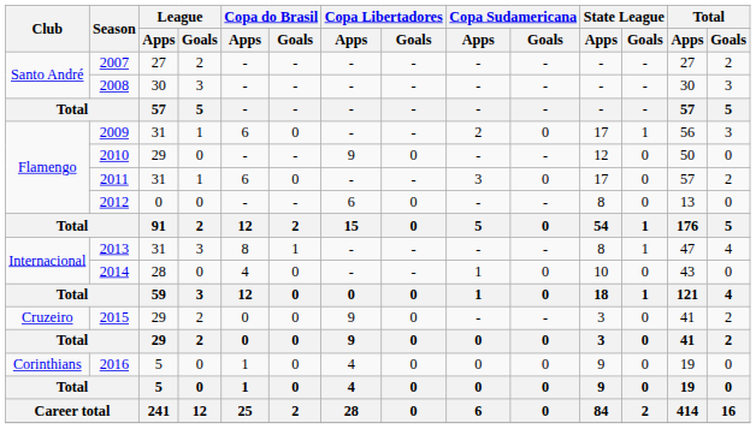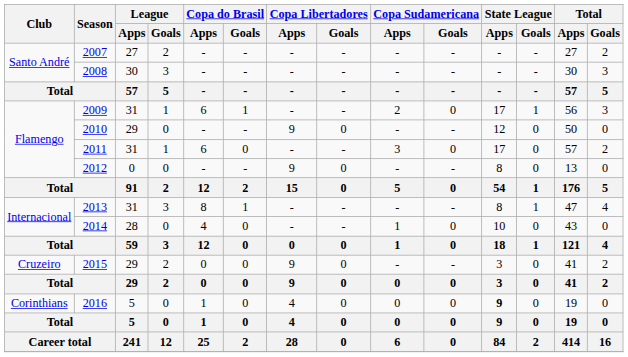 <table class="wikitable" style="text-align: center;">
 <tr>
 <th rowspan="2">Club</th>
 <th rowspan="2">Season</th>
 <th colspan="2">League</th>
 <th colspan="2"><a href='#'>Copa do Brasil</a></th>
 <th colspan="2"><a href='#'>Copa Libertadores</a></th>
 <th colspan="2"><a href='#'>Copa Sudamericana</a></th>
 <th colspan="2">State League</th>
 <th colspan="2">Total</th>
 </tr>
 <tr>
 <th>Apps</th>
 <th>Goals</th>
 <th>Apps</th>
 <th>Goals</th>
 <th>Apps</th>
 <th>Goals</th>
 <th>Apps</th>
 <th>Goals</th>
 <th>Apps</th>
 <th>Goals</th>
 <th>Apps</th>
 <th>Goals</th>
 </tr>
 <tr>
 <td rowspan="2" valign="center"><a href='#'>Santo André</a></td>
 <td><a href='#'>2007</a></td>
 <td>27</td>
 <td>2</td>
 <td>-</td>
 <td>-</td>
 <td>-</td>
 <td>-</td>
 <td>-</td>
 <td>-</td>
 <td>-</td>
 <td>-</td>
 <td>27</td>
 <td>2</td>
 </tr>
 <tr>
 <td><a href='#'>2008</a></td>
 <td>30</td>
 <td>3</td>
 <td>-</td>
 <td>-</td>
 <td>-</td>
 <td>-</td>
 <td>-</td>
 <td>-</td>
 <td>-</td>
 <td>-</td>
 <td>30</td>
 <td>3</td>
 </tr>
 <tr>
 <th colspan="2"><strong>Total</strong></th>
 <th>57</th>
 <th>5</th>
 <th>-</th>
 <th>-</th>
 <th>-</th>
 <th>-</th>
 <th>-</th>
 <th>-</th>
 <th>-</th>
 <th>-</th>
 <th>57</th>
 <th>5</th>
 </tr>
 <tr>
 <td rowspan="4" valign="center"><a href='#'>Flamengo</a></td>
 <td><a href='#'>2009</a></td>
 <td>31</td>
 <td>1</td>
 <td>6</td>
-<td>0</td>
+<td>1</td>
 <td>-</td>
 <td>-</td>
 <td>2</td>
 <td>0</td>
 <td>17</td>
 <td>1</td>
 <td>56</td>
 <td>3</td>
 </tr>
 <tr>
 <td><a href='#'>2010</a></td>
 <td>29</td>
 <td>0</td>
 <td>-</td>
 <td>-</td>
 <td>9</td>
 <td>0</td>
 <td>-</td>
 <td>-</td>
 <td>12</td>
 <td>0</td>
 <td>50</td>
 <td>0</td>
 </tr>
 <tr>
 <td><a href='#'>2011</a></td>
 <td>31</td>
 <td>1</td>
 <td>6</td>
 <td>0</td>
 <td>-</td>
 <td>-</td>
 <td>3</td>
 <td>0</td>
 <td>17</td>
 <td>0</td>
 <td>57</td>
 <td>2</td>
 </tr>
 <tr>
 <td><a href='#'>2012</a></td>
 <td>0</td>
 <td>0</td>
 <td>-</td>
 <td>-</td>
-<td>6</td>
+<td>9</td>
 <td>0</td>
 <td>-</td>
 <td>-</td>
 <td>8</td>
 <td>0</td>
 <td>13</td>
 <td>0</td>
 </tr>
 <tr>
 <th colspan="2"><strong>Total</strong></th>
 <th>91</th>
 <th>2</th>
 <th>12</th>
 <th>2</th>
 <th>15</th>
 <th>0</th>
 <th>5</th>
 <th>0</th>
 <th>54</th>
 <th>1</th>
 <th>176</th>
 <th>5</th>
 </tr>
 <tr>
 <td rowspan="2" valign="center"><a href='#'>Internacional</a></td>
 <td><a href='#'>2013</a></td>
 <td>31</td>
 <td>3</td>
 <td>8</td>
 <td>1</td>
 <td>-</td>
 <td>-</td>
 <td>-</td>
 <td>-</td>
 <td>8</td>
 <td>1</td>
 <td>47</td>
 <td>4</td>
 </tr>
 <tr>
 <td><a href='#'>2014</a></td>
 <td>28</td>
 <td>0</td>
 <td>4</td>
 <td>0</td>
 <td>-</td>
 <td>-</td>
 <td>1</td>
 <td>0</td>
 <td>10</td>
 <td>0</td>
 <td>43</td>
 <td>0</td>
 </tr>
 <tr>
 <th colspan="2"><strong>Total</strong></th>
 <th>59</th>
 <th>3</th>
 <th>12</th>
 <th>0</th>
 <th>0</th>
 <th>0</th>
 <th>1</th>
 <th>0</th>
 <th>18</th>
 <th>1</th>
 <th>121</th>
 <th>4</th>
 </tr>
 <tr>
 <td rowspan="1" valign="center"><a href='#'>Cruzeiro</a></td>
 <td><a href='#'>2015</a></td>
 <td>29</td>
 <td>2</td>
 <td>0</td>
 <td>0</td>
 <td>9</td>
 <td>0</td>
 <td>-</td>
 <td>-</td>
 <td>3</td>
 <td>0</td>
 <td>41</td>
 <td>2</td>
 </tr>
 <tr>
 <th colspan="2"><strong>Total</strong></th>
 <th>29</th>
 <th>2</th>
 <th>0</th>
 <th>0</th>
 <th>9</th>
 <th>0</th>
 <th>0</th>
 <th>0</th>
 <th>3</th>
 <th>0</th>
 <th>41</th>
 <th>2</th>
 </tr>
 <tr>
 <td rowspan="1" valign="center"><a href='#'>Corinthians</a></td>
 <td><a href='#'>2016</a></td>
 <td>5</td>
 <td>0</td>
 <td>1</td>
 <td>0</td>
 <td>4</td>
 <td>0</td>
 <td>0</td>
 <td>0</td>
-<td>9</td>
+<td><strong>9</strong></td>
 <td>0</td>
 <td>19</td>
 <td>0</td>
 </tr>
 <tr>
 <th colspan="2"><strong>Total</strong></th>
 <th>5</th>
 <th>0</th>
 <th>1</th>
 <th>0</th>
 <th>4</th>
 <th>0</th>
 <th>0</th>
 <th>0</th>
 <th>9</th>
 <th>0</th>
 <th>19</th>
 <th>0</th>
 </tr>
 <tr>
 <th colspan="2"><strong>Career total</strong></th>
 <th>241</th>
 <th>12</th>
 <th>25</th>
 <th>2</th>
 <th>28</th>
 <th>0</th>
 <th>6</th>
 <th>0</th>
 <th>84</th>
 <th>2</th>
 <th>414</th>
 <th>16</th>
 </tr>
 <tr>
 </tr>
 </table>
